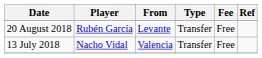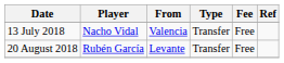 <table class="wikitable">
 <tr>
 <th>Date</th>
 <th>Player</th>
 <th>From</th>
 <th>Type</th>
 <th>Fee</th>
 <th>Ref</th>
 </tr>
 <tr>
 </tr>
 <tr>
+<td>13 July 2018</td>
+<td> <a href='#'>Nacho Vidal</a></td>
+<td> <a href='#'>Valencia</a></td>
+<td>Transfer</td>
+<td>Free</td>
+<td></td>
+</tr>
+<tr>
 <td>20 August 2018</td>
 <td> <a href='#'>Rubén García</a></td>
 <td> <a href='#'>Levante</a></td>
 <td>Transfer</td>
 <td>Free</td>
 <td></td>
 </tr>
 <tr>
-<td>13 July 2018</td>
-<td> <a href='#'>Nacho Vidal</a></td>
-<td> <a href='#'>Valencia</a></td>
-<td>Transfer</td>
-<td>Free</td>
-<td></td>
-</tr>
-<tr>
 </tr>
 </table>
